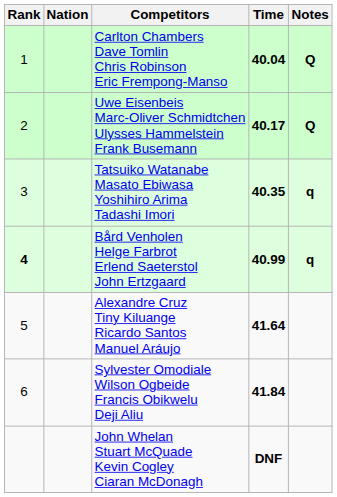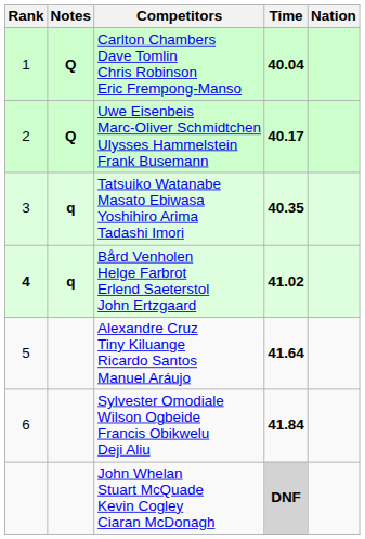 <table class="wikitable sortable" style="text-align:center">
 <tr>
 <th>Rank</th>
-<th>Nation</th>
+<th>Notes</th>
 <th>Competitors</th>
 <th>Time</th>
-<th>Notes</th>
+<th>Nation</th>
 </tr>
 <tr bgcolor=ccffcc>
 <td>1</td>
-<td align=left></td>
+<td><strong>Q</strong></td>
 <td align=left><a href='#'>Carlton Chambers</a><br><a href='#'>Dave Tomlin</a><br><a href='#'>Chris Robinson</a><br><a href='#'>Eric Frempong-Manso</a></td>
 <td><strong>40.04</strong></td>
-<td><strong>Q</strong></td>
+<td align=left></td>
 </tr>
 <tr bgcolor=ccffcc>
 <td>2</td>
-<td align=left></td>
+<td><strong>Q</strong></td>
 <td align=left><a href='#'>Uwe Eisenbeis</a><br><a href='#'>Marc-Oliver Schmidtchen</a><br><a href='#'>Ulysses Hammelstein</a><br><a href='#'>Frank Busemann</a></td>
 <td><strong>40.17</strong></td>
-<td><strong>Q</strong></td>
+<td align=left></td>
 </tr>
 <tr bgcolor=ddffdd>
 <td>3</td>
-<td align=left></td>
+<td><strong>q</strong></td>
 <td align=left><a href='#'>Tatsuiko Watanabe</a><br><a href='#'>Masato Ebiwasa</a><br><a href='#'>Yoshihiro Arima</a><br><a href='#'>Tadashi Imori</a></td>
 <td><strong>40.35</strong></td>
-<td><strong>q</strong></td>
+<td align=left></td>
 </tr>
 <tr bgcolor=ddffdd>
 <td><strong>4</strong></td>
+<td><strong>q</strong></td>
+<td align=left><a href='#'>Bård Venholen</a><br><a href='#'>Helge Farbrot</a><br><a href='#'>Erlend Saeterstol</a><br><a href='#'>John Ertzgaard</a></td>
+<td><strong>41.02</strong></td>
 <td align=left></td>
-<td align=left><a href='#'>Bård Venholen</a><br><a href='#'>Helge Farbrot</a><br><a href='#'>Erlend Saeterstol</a><br><a href='#'>John Ertzgaard</a></td>
-<td><strong>40.99</strong></td>
-<td><strong>q</strong></td>
 </tr>
 <tr>
 <td>5</td>
-<td align=left></td>
+<td></td>
 <td align=left><a href='#'>Alexandre Cruz</a><br><a href='#'>Tiny Kiluange</a><br><a href='#'>Ricardo Santos</a><br><a href='#'>Manuel Aráujo</a></td>
 <td><strong>41.64</strong></td>
-<td></td>
+<td align=left></td>
 </tr>
 <tr>
 <td>6</td>
-<td align=left></td>
+<td></td>
 <td align=left><a href='#'>Sylvester Omodiale</a><br><a href='#'>Wilson Ogbeide</a><br><a href='#'>Francis Obikwelu</a><br><a href='#'>Deji Aliu</a></td>
 <td><strong>41.84</strong></td>
-<td></td>
+<td align=left></td>
 </tr>
 <tr>
 <td></td>
+<td></td>
+<td align=left><a href='#'>John Whelan</a><br><a href='#'>Stuart McQuade</a><br><a href='#'>Kevin Cogley</a><br><a href='#'>Ciaran McDonagh</a></td>
+<td style="background: lightgrey;"><strong>DNF</strong></td>
 <td align=left></td>
-<td align=left><a href='#'>John Whelan</a><br><a href='#'>Stuart McQuade</a><br><a href='#'>Kevin Cogley</a><br><a href='#'>Ciaran McDonagh</a></td>
-<td><strong>DNF</strong></td>
-<td></td>
 </tr>
 </table>
